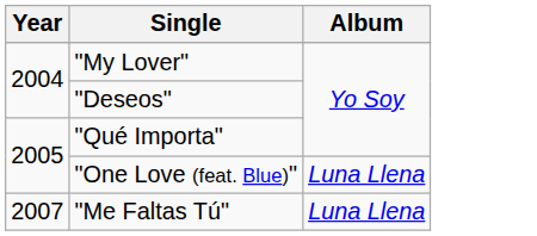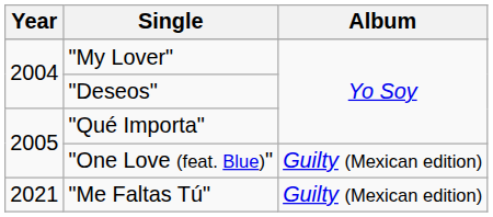 <table class="wikitable">
 <tr>
 <th align="center">Year</th>
 <th align="center">Single</th>
 <th align="center">Album</th>
 </tr>
 <tr>
 </tr>
 <tr>
 <td align="center" rowspan="2">2004</td>
 <td align="left">"My Lover"</td>
 <td align="center" rowspan="3"><em><a href='#'>Yo Soy</a></em></td>
 </tr>
 <tr>
 <td align="left">"Deseos"</td>
 </tr>
 <tr>
 <td align="center" rowspan="2">2005</td>
 <td align="left">"Qué Importa"</td>
 </tr>
 <tr>
 <td align="left">"One Love <small>(feat. <a href='#'>Blue</a>)</small>"</td>
-<td align="center" rowspan="1"><em><a href='#'>Luna Llena</a></em></td>
+<td align="center" rowspan="1"><em><a href='#'>Guilty</a></em> <small>(Mexican edition)</small></td>
 </tr>
 <tr>
-<td align="center" rowspan="1">2007</td>
+<td align="center" rowspan="1">2021</td>
 <td align="left">"Me Faltas Tú"</td>
-<td align="center" rowspan="1"><em><a href='#'>Luna Llena</a></em></td>
+<td align="center" rowspan="1"><em><a href='#'>Guilty</a></em> <small>(Mexican edition)</small></td>
 </tr>
 </table>
